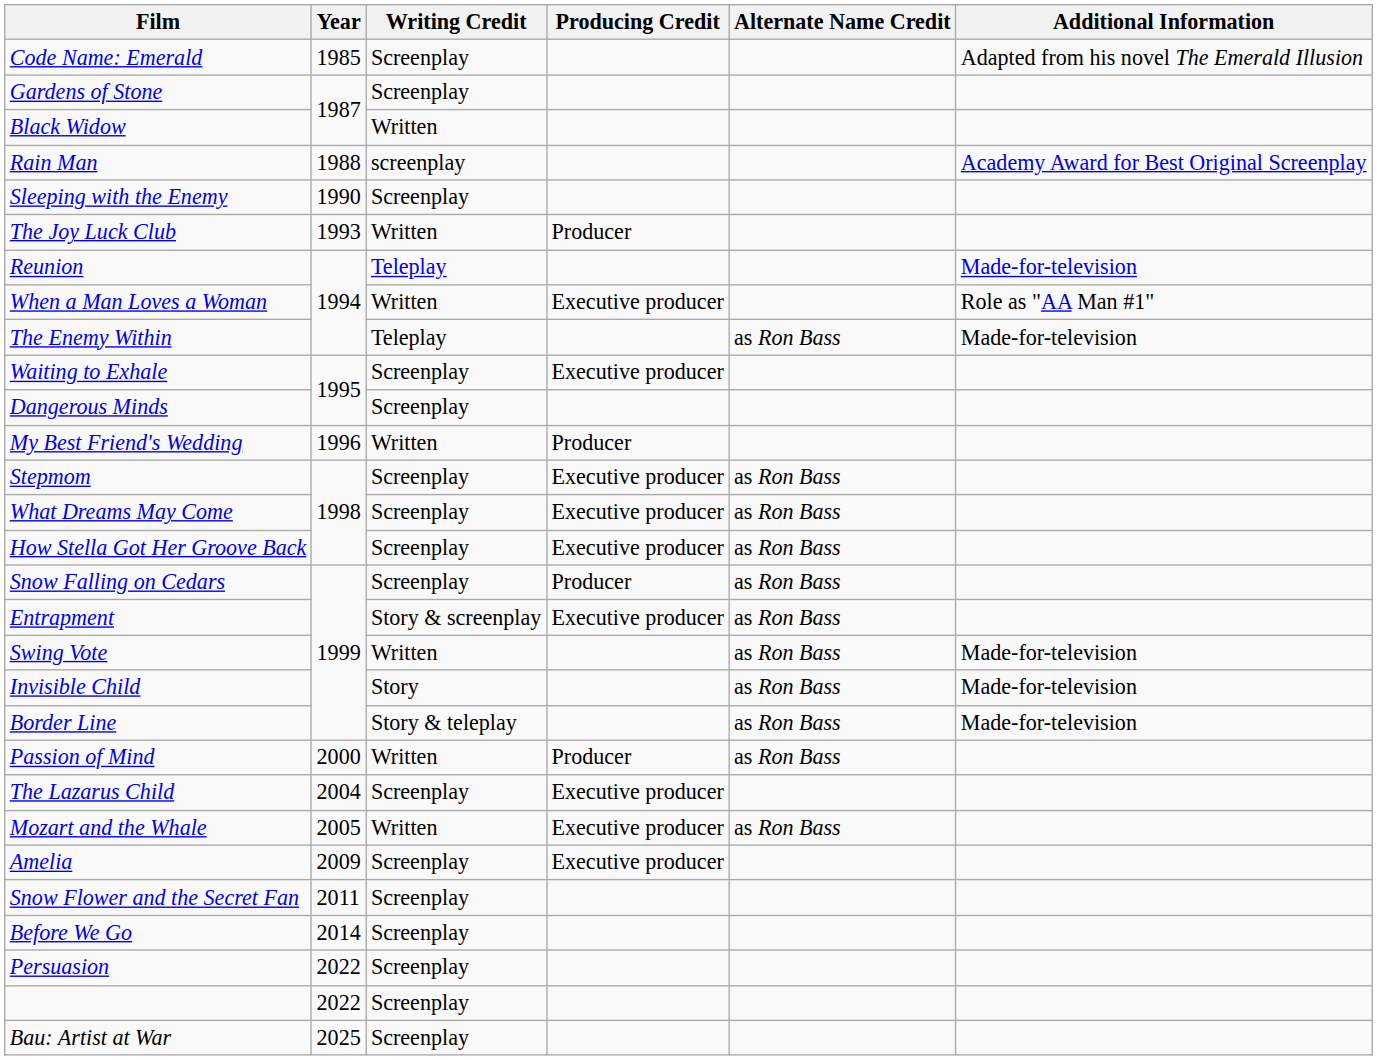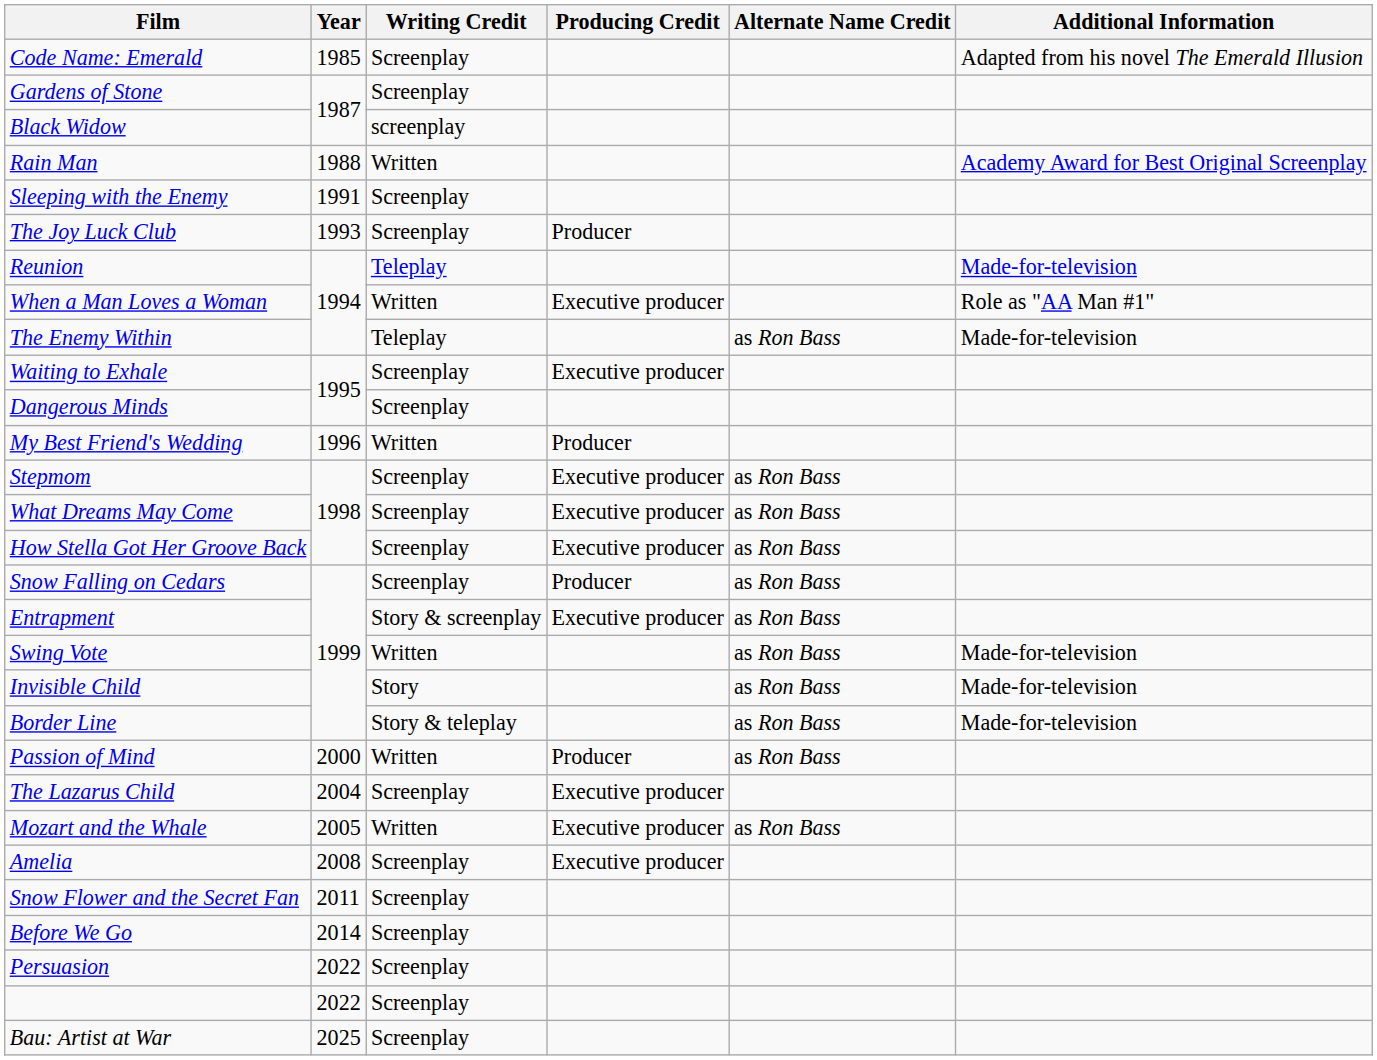 <table class="wikitable sortable">
 <tr>
 <th>Film</th>
 <th>Year</th>
 <th>Writing Credit</th>
 <th>Producing Credit</th>
 <th>Alternate Name Credit</th>
 <th>Additional Information</th>
 </tr>
 <tr>
 <td><em><a href='#'>Code Name: Emerald</a></em></td>
 <td>1985</td>
 <td>Screenplay</td>
 <td></td>
 <td></td>
 <td>Adapted from his novel <em>The Emerald Illusion</em></td>
 </tr>
 <tr>
 <td><em><a href='#'>Gardens of Stone</a></em></td>
 <td rowspan="2">1987</td>
 <td>Screenplay</td>
 <td></td>
 <td></td>
 <td></td>
 </tr>
 <tr>
 <td><em><a href='#'>Black Widow</a></em></td>
-<td>Written</td>
+<td>screenplay</td>
 <td></td>
 <td></td>
 <td></td>
 </tr>
 <tr>
 <td><em><a href='#'>Rain Man</a></em></td>
 <td>1988</td>
-<td>screenplay</td>
+<td>Written</td>
 <td></td>
 <td></td>
 <td><a href='#'>Academy Award for Best Original Screenplay</a></td>
 </tr>
 <tr>
 <td><em><a href='#'>Sleeping with the Enemy</a></em></td>
-<td>1990</td>
+<td>1991</td>
 <td>Screenplay</td>
 <td></td>
 <td></td>
 <td></td>
 </tr>
 <tr>
 <td><em><a href='#'>The Joy Luck Club</a></em></td>
 <td>1993</td>
-<td>Written</td>
+<td>Screenplay</td>
 <td>Producer</td>
 <td></td>
 <td></td>
 </tr>
 <tr>
 <td><em><a href='#'>Reunion</a></em></td>
 <td rowspan="3">1994</td>
 <td><a href='#'>Teleplay</a></td>
 <td></td>
 <td></td>
 <td><a href='#'>Made-for-television</a></td>
 </tr>
 <tr>
 <td><em><a href='#'>When a Man Loves a Woman</a></em></td>
 <td>Written</td>
 <td>Executive producer</td>
 <td></td>
 <td>Role as "<a href='#'>AA</a> Man #1"</td>
 </tr>
 <tr>
 <td><em><a href='#'>The Enemy Within</a></em></td>
 <td>Teleplay</td>
 <td></td>
 <td>as <em>Ron Bass</em></td>
 <td>Made-for-television</td>
 </tr>
 <tr>
 <td><em><a href='#'>Waiting to Exhale</a></em></td>
 <td rowspan="2">1995</td>
 <td>Screenplay</td>
 <td>Executive producer</td>
 <td></td>
 <td></td>
 </tr>
 <tr>
 <td><em><a href='#'>Dangerous Minds</a></em></td>
 <td>Screenplay</td>
 <td></td>
 <td></td>
 <td></td>
 </tr>
 <tr>
 <td><em><a href='#'>My Best Friend's Wedding</a></em></td>
 <td>1996</td>
 <td>Written</td>
 <td>Producer</td>
 <td></td>
 <td></td>
 </tr>
 <tr>
 <td><em><a href='#'>Stepmom</a></em></td>
 <td rowspan="3">1998</td>
 <td>Screenplay</td>
 <td>Executive producer</td>
 <td>as <em>Ron Bass</em></td>
 <td></td>
 </tr>
 <tr>
 <td><em><a href='#'>What Dreams May Come</a></em></td>
 <td>Screenplay</td>
 <td>Executive producer</td>
 <td>as <em>Ron Bass</em></td>
 <td></td>
 </tr>
 <tr>
 <td><em><a href='#'>How Stella Got Her Groove Back</a></em></td>
 <td>Screenplay</td>
 <td>Executive producer</td>
 <td>as <em>Ron Bass</em></td>
 <td></td>
 </tr>
 <tr>
 <td><em><a href='#'>Snow Falling on Cedars</a></em></td>
 <td rowspan="5">1999</td>
 <td>Screenplay</td>
 <td>Producer</td>
 <td>as <em>Ron Bass</em></td>
 <td></td>
 </tr>
 <tr>
 <td><em><a href='#'>Entrapment</a></em></td>
 <td>Story & screenplay</td>
 <td>Executive producer</td>
 <td>as <em>Ron Bass</em></td>
 <td></td>
 </tr>
 <tr>
 <td><em><a href='#'>Swing Vote</a></em></td>
 <td>Written</td>
 <td></td>
 <td>as <em>Ron Bass</em></td>
 <td>Made-for-television</td>
 </tr>
 <tr>
 <td><em><a href='#'>Invisible Child</a></em></td>
 <td>Story</td>
 <td></td>
 <td>as <em>Ron Bass</em></td>
 <td>Made-for-television</td>
 </tr>
 <tr>
 <td><em><a href='#'>Border Line</a></em></td>
 <td>Story & teleplay</td>
 <td></td>
 <td>as <em>Ron Bass</em></td>
 <td>Made-for-television</td>
 </tr>
 <tr>
 <td><em><a href='#'>Passion of Mind</a></em></td>
 <td>2000</td>
 <td>Written</td>
 <td>Producer</td>
 <td>as <em>Ron Bass</em></td>
 <td></td>
 </tr>
 <tr>
 <td><em><a href='#'>The Lazarus Child</a></em></td>
 <td>2004</td>
 <td>Screenplay</td>
 <td>Executive producer</td>
 <td></td>
 <td></td>
 </tr>
 <tr>
 <td><em><a href='#'>Mozart and the Whale</a></em></td>
 <td>2005</td>
 <td>Written</td>
 <td>Executive producer</td>
 <td>as <em>Ron Bass</em></td>
 <td></td>
 </tr>
 <tr>
 <td><em><a href='#'>Amelia</a></em></td>
-<td>2009</td>
+<td>2008</td>
 <td>Screenplay</td>
 <td>Executive producer</td>
 <td></td>
 <td></td>
 </tr>
 <tr>
 <td><em><a href='#'>Snow Flower and the Secret Fan</a></em></td>
 <td>2011</td>
 <td>Screenplay</td>
 <td></td>
 <td></td>
 <td></td>
 </tr>
 <tr>
 <td><em><a href='#'>Before We Go</a></em></td>
 <td>2014</td>
 <td>Screenplay</td>
 <td></td>
 <td></td>
 <td></td>
 </tr>
 <tr>
 <td><a href='#'><em>Persuasion</em></a></td>
 <td>2022</td>
 <td>Screenplay</td>
 <td></td>
 <td></td>
 <td></td>
 </tr>
 <tr>
 <td><em></em></td>
 <td>2022</td>
 <td>Screenplay</td>
 <td></td>
 <td></td>
 <td></td>
 </tr>
 <tr>
 <td><em>Bau: Artist at War</em></td>
 <td>2025</td>
 <td>Screenplay</td>
 <td></td>
 <td></td>
 <td></td>
 </tr>
 </table>
